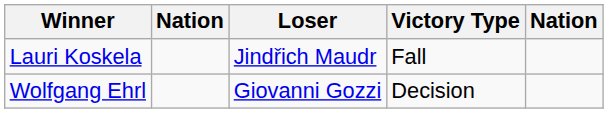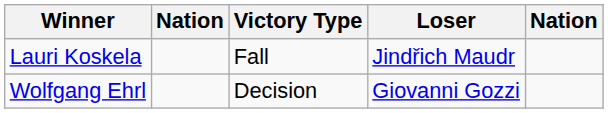 <table class="wikitable sortable" style="text-align:left;">
 <tr>
 <th>Winner</th>
 <th>Nation</th>
+<th>Victory Type</th>
 <th>Loser</th>
-<th>Victory Type</th>
 <th>Nation</th>
 </tr>
 <tr>
 <td><a href='#'>Lauri Koskela</a></td>
 <td></td>
+<td>Fall</td>
 <td><a href='#'>Jindřich Maudr</a></td>
-<td>Fall</td>
 <td></td>
 </tr>
 <tr>
 <td><a href='#'>Wolfgang Ehrl</a></td>
 <td></td>
+<td>Decision</td>
 <td><a href='#'>Giovanni Gozzi</a></td>
-<td>Decision</td>
 <td></td>
 </tr>
 </table>
